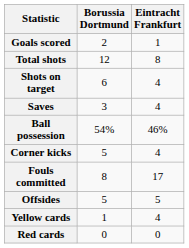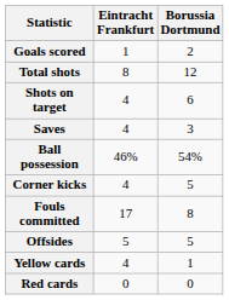 <table class="wikitable plainrowheaders" style="text-align:center">
 <tr>
 <th scope="col" style="width:100px">Statistic</th>
+<th scope="col" style="width:70px">Eintracht Frankfurt</th>
 <th scope="col" style="width:70px">Borussia Dortmund</th>
-<th scope="col" style="width:70px">Eintracht Frankfurt</th>
 </tr>
 <tr>
 <th scope="row">Goals scored</th>
+<td>1</td>
 <td>2</td>
-<td>1</td>
 </tr>
 <tr>
 <th scope="row">Total shots</th>
+<td>8</td>
 <td>12</td>
-<td>8</td>
 </tr>
 <tr>
 <th scope="row">Shots on target</th>
+<td>4</td>
 <td>6</td>
-<td>4</td>
 </tr>
 <tr>
 <th scope="row">Saves</th>
+<td>4</td>
 <td>3</td>
-<td>4</td>
 </tr>
 <tr>
 <th scope="row">Ball possession</th>
+<td>46%</td>
 <td>54%</td>
-<td>46%</td>
 </tr>
 <tr>
 <th scope="row">Corner kicks</th>
+<td>4</td>
 <td>5</td>
-<td>4</td>
 </tr>
 <tr>
 <th scope="row">Fouls committed</th>
+<td>17</td>
 <td>8</td>
-<td>17</td>
 </tr>
 <tr>
 <th scope="row">Offsides</th>
 <td>5</td>
 <td>5</td>
 </tr>
 <tr>
 <th scope="row">Yellow cards</th>
+<td>4</td>
 <td>1</td>
-<td>4</td>
 </tr>
 <tr>
 <th scope="row">Red cards</th>
 <td>0</td>
 <td>0</td>
 </tr>
 </table>
